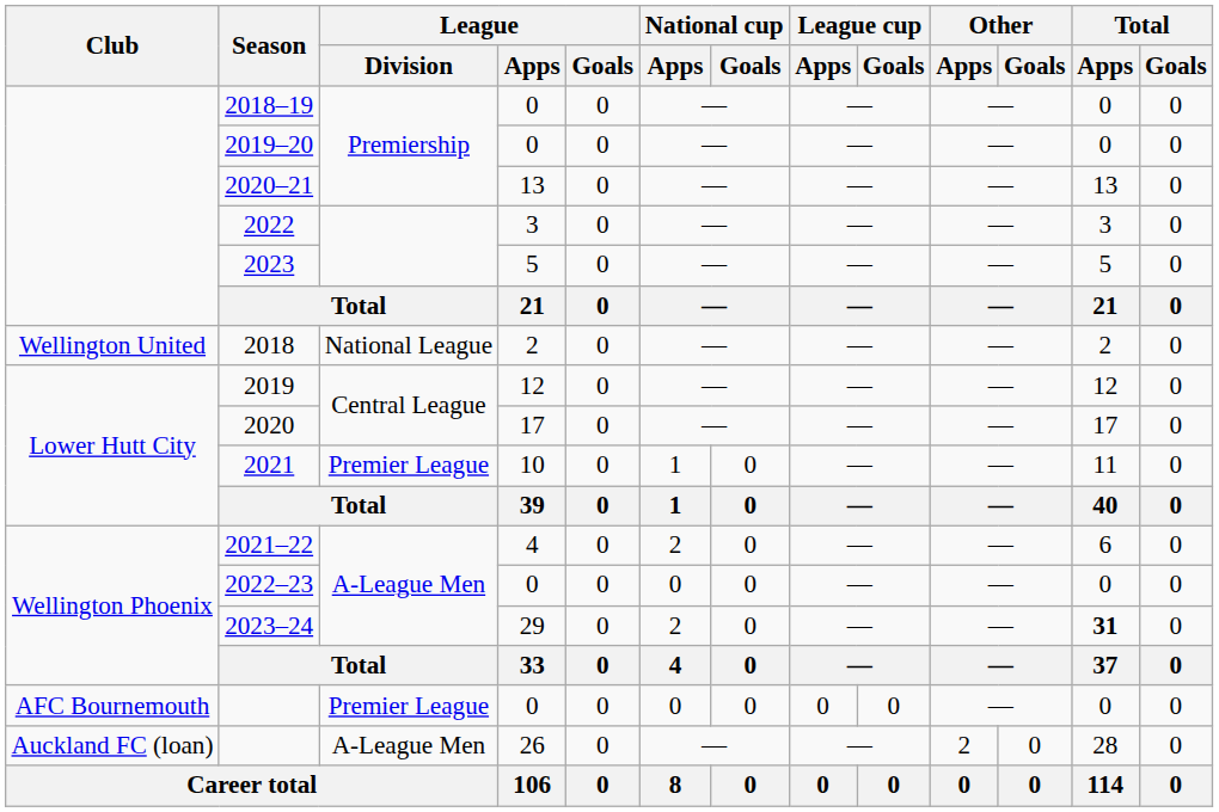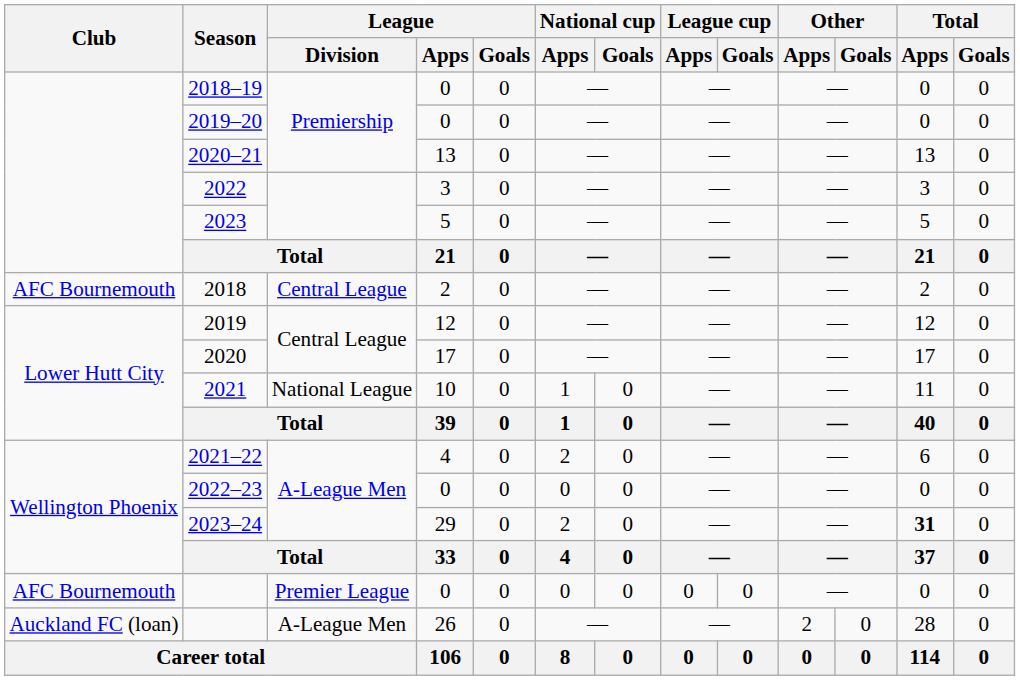 <table class="wikitable" style="text-align: center">
 <tr>
 <th rowspan="2">Club</th>
 <th rowspan="2">Season</th>
 <th colspan="3">League</th>
 <th colspan="2">National cup</th>
 <th colspan="2">League cup</th>
 <th colspan="2">Other</th>
 <th colspan="2">Total</th>
 </tr>
 <tr>
 <th>Division</th>
 <th>Apps</th>
 <th>Goals</th>
 <th>Apps</th>
 <th>Goals</th>
 <th>Apps</th>
 <th>Goals</th>
 <th>Apps</th>
 <th>Goals</th>
 <th>Apps</th>
 <th>Goals</th>
 </tr>
 <tr>
 <td rowspan="6"></td>
 <td><a href='#'>2018–19</a></td>
 <td rowspan=3><a href='#'>Premiership</a></td>
 <td>0</td>
 <td>0</td>
 <td colspan="2">—</td>
 <td colspan="2">—</td>
 <td colspan="2">—</td>
 <td>0</td>
 <td>0</td>
 </tr>
 <tr>
 <td><a href='#'>2019–20</a></td>
 <td>0</td>
 <td>0</td>
 <td colspan="2">—</td>
 <td colspan="2">—</td>
 <td colspan="2">—</td>
 <td>0</td>
 <td>0</td>
 </tr>
 <tr>
 <td><a href='#'>2020–21</a></td>
 <td>13</td>
 <td>0</td>
 <td colspan="2">—</td>
 <td colspan="2">—</td>
 <td colspan="2">—</td>
 <td>13</td>
 <td>0</td>
 </tr>
 <tr>
 <td><a href='#'>2022</a></td>
 <td rowspan=2></td>
 <td>3</td>
 <td>0</td>
 <td colspan="2">—</td>
 <td colspan="2">—</td>
 <td colspan="2">—</td>
 <td>3</td>
 <td>0</td>
 </tr>
 <tr>
 <td><a href='#'>2023</a></td>
 <td>5</td>
 <td>0</td>
 <td colspan="2">—</td>
 <td colspan="2">—</td>
 <td colspan="2">—</td>
 <td>5</td>
 <td>0</td>
 </tr>
 <tr>
 <th colspan="2">Total</th>
 <th>21</th>
 <th>0</th>
 <th colspan="2">—</th>
 <th colspan="2">—</th>
 <th colspan="2">—</th>
 <th>21</th>
 <th>0</th>
 </tr>
 <tr>
-<td><a href='#'>Wellington United</a></td>
+<td><a href='#'>AFC Bournemouth</a></td>
 <td>2018</td>
-<td>National League</td>
+<td><a href='#'>Central League</a></td>
 <td>2</td>
 <td>0</td>
 <td colspan="2">—</td>
 <td colspan="2">—</td>
 <td colspan="2">—</td>
 <td>2</td>
 <td>0</td>
 </tr>
 <tr>
 <td rowspan="4"><a href='#'>Lower Hutt City</a></td>
 <td>2019</td>
 <td rowspan=2>Central League</td>
 <td>12</td>
 <td>0</td>
 <td colspan="2">—</td>
 <td colspan="2">—</td>
 <td colspan="2">—</td>
 <td>12</td>
 <td>0</td>
 </tr>
 <tr>
 <td>2020</td>
 <td>17</td>
 <td>0</td>
 <td colspan="2">—</td>
 <td colspan="2">—</td>
 <td colspan="2">—</td>
 <td>17</td>
 <td>0</td>
 </tr>
 <tr>
 <td><a href='#'>2021</a></td>
-<td><a href='#'>Premier League</a></td>
+<td>National League</td>
 <td>10</td>
 <td>0</td>
 <td>1</td>
 <td>0</td>
 <td colspan="2">—</td>
 <td colspan="2">—</td>
 <td>11</td>
 <td>0</td>
 </tr>
 <tr>
 <th colspan="2">Total</th>
 <th>39</th>
 <th>0</th>
 <th>1</th>
 <th>0</th>
 <th colspan="2">—</th>
 <th colspan="2">—</th>
 <th>40</th>
 <th>0</th>
 </tr>
 <tr>
 <td rowspan="4"><a href='#'>Wellington Phoenix</a></td>
 <td><a href='#'>2021–22</a></td>
 <td rowspan=3><a href='#'>A-League Men</a></td>
 <td>4</td>
 <td>0</td>
 <td>2</td>
 <td>0</td>
 <td colspan="2">—</td>
 <td colspan="2">—</td>
 <td>6</td>
 <td>0</td>
 </tr>
 <tr>
 <td><a href='#'>2022–23</a></td>
 <td>0</td>
 <td>0</td>
 <td>0</td>
 <td>0</td>
 <td colspan="2">—</td>
 <td colspan="2">—</td>
 <td>0</td>
 <td>0</td>
 </tr>
 <tr>
 <td><a href='#'>2023–24</a></td>
 <td>29</td>
 <td>0</td>
 <td>2</td>
 <td>0</td>
 <td colspan="2">—</td>
 <td colspan="2">—</td>
 <td><strong>31</strong></td>
 <td>0</td>
 </tr>
 <tr>
 <th colspan="2">Total</th>
 <th>33</th>
 <th>0</th>
 <th>4</th>
 <th>0</th>
 <th colspan="2">—</th>
 <th colspan="2">—</th>
 <th>37</th>
 <th>0</th>
 </tr>
 <tr>
 <td><a href='#'>AFC Bournemouth</a></td>
 <td></td>
 <td><a href='#'>Premier League</a></td>
 <td>0</td>
 <td>0</td>
 <td>0</td>
 <td>0</td>
 <td>0</td>
 <td>0</td>
 <td colspan="2">—</td>
 <td>0</td>
 <td>0</td>
 </tr>
 <tr>
 <td><a href='#'>Auckland FC</a> (loan)</td>
 <td></td>
 <td>A-League Men</td>
 <td>26</td>
 <td>0</td>
 <td colspan="2">—</td>
 <td colspan="2">—</td>
 <td>2</td>
 <td>0</td>
 <td>28</td>
 <td>0</td>
 </tr>
 <tr>
 <th colspan="3">Career total</th>
 <th>106</th>
 <th>0</th>
 <th>8</th>
 <th>0</th>
 <th>0</th>
 <th>0</th>
 <th>0</th>
 <th>0</th>
 <th>114</th>
 <th>0</th>
 </tr>
 </table>
